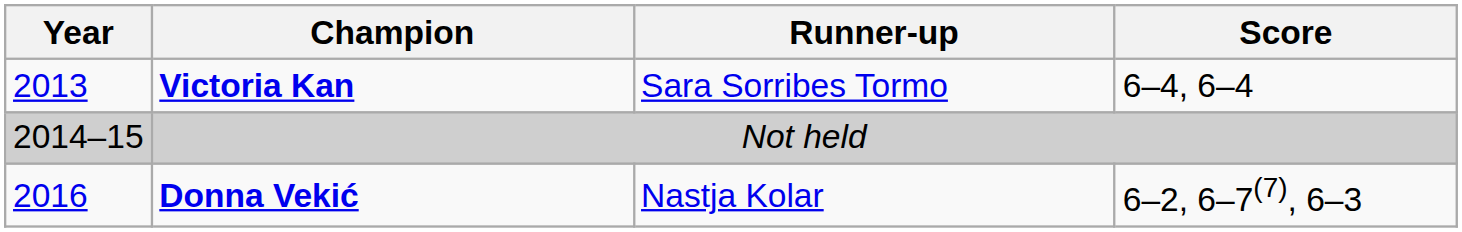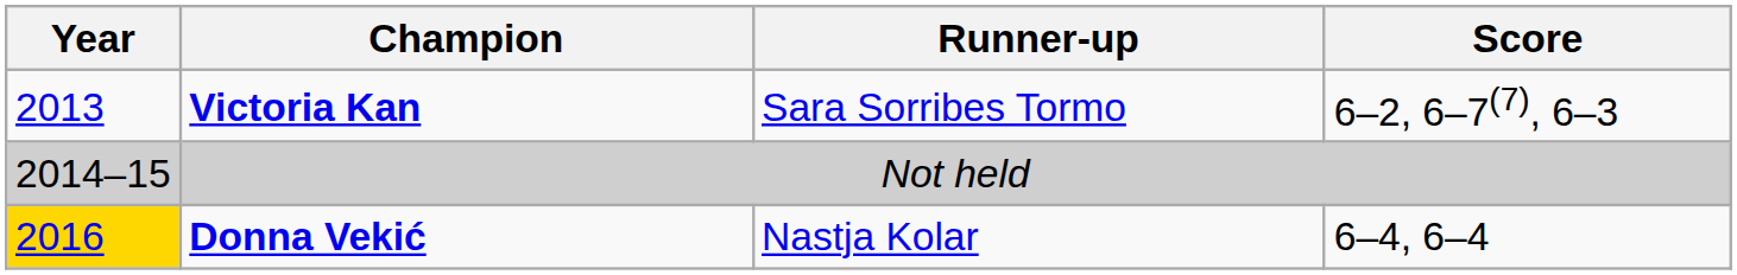 <table class="wikitable" style="font-size:90%">
 <tr>
 <th>Year</th>
 <th width="200">Champion</th>
 <th width="200">Runner-up</th>
 <th width="140">Score</th>
 </tr>
 <tr>
 <td><a href='#'>2013</a></td>
 <td> <strong><a href='#'>Victoria Kan</a></strong></td>
 <td> <a href='#'>Sara Sorribes Tormo</a></td>
-<td>6–4, 6–4</td>
+<td>6–2, 6–7<sup>(7)</sup>, 6–3</td>
 </tr>
 <tr>
 <td style="background:#cfcfcf">2014–15</td>
 <td colspan=3 align=center style="background:#cfcfcf"><em>Not held</em></td>
 </tr>
 <tr>
-<td><a href='#'>2016</a></td>
+<td style="background: gold;"><a href='#'>2016</a></td>
 <td> <strong><a href='#'>Donna Vekić</a></strong></td>
 <td> <a href='#'>Nastja Kolar</a></td>
-<td>6–2, 6–7<sup>(7)</sup>, 6–3</td>
+<td>6–4, 6–4</td>
 </tr>
 </table>
